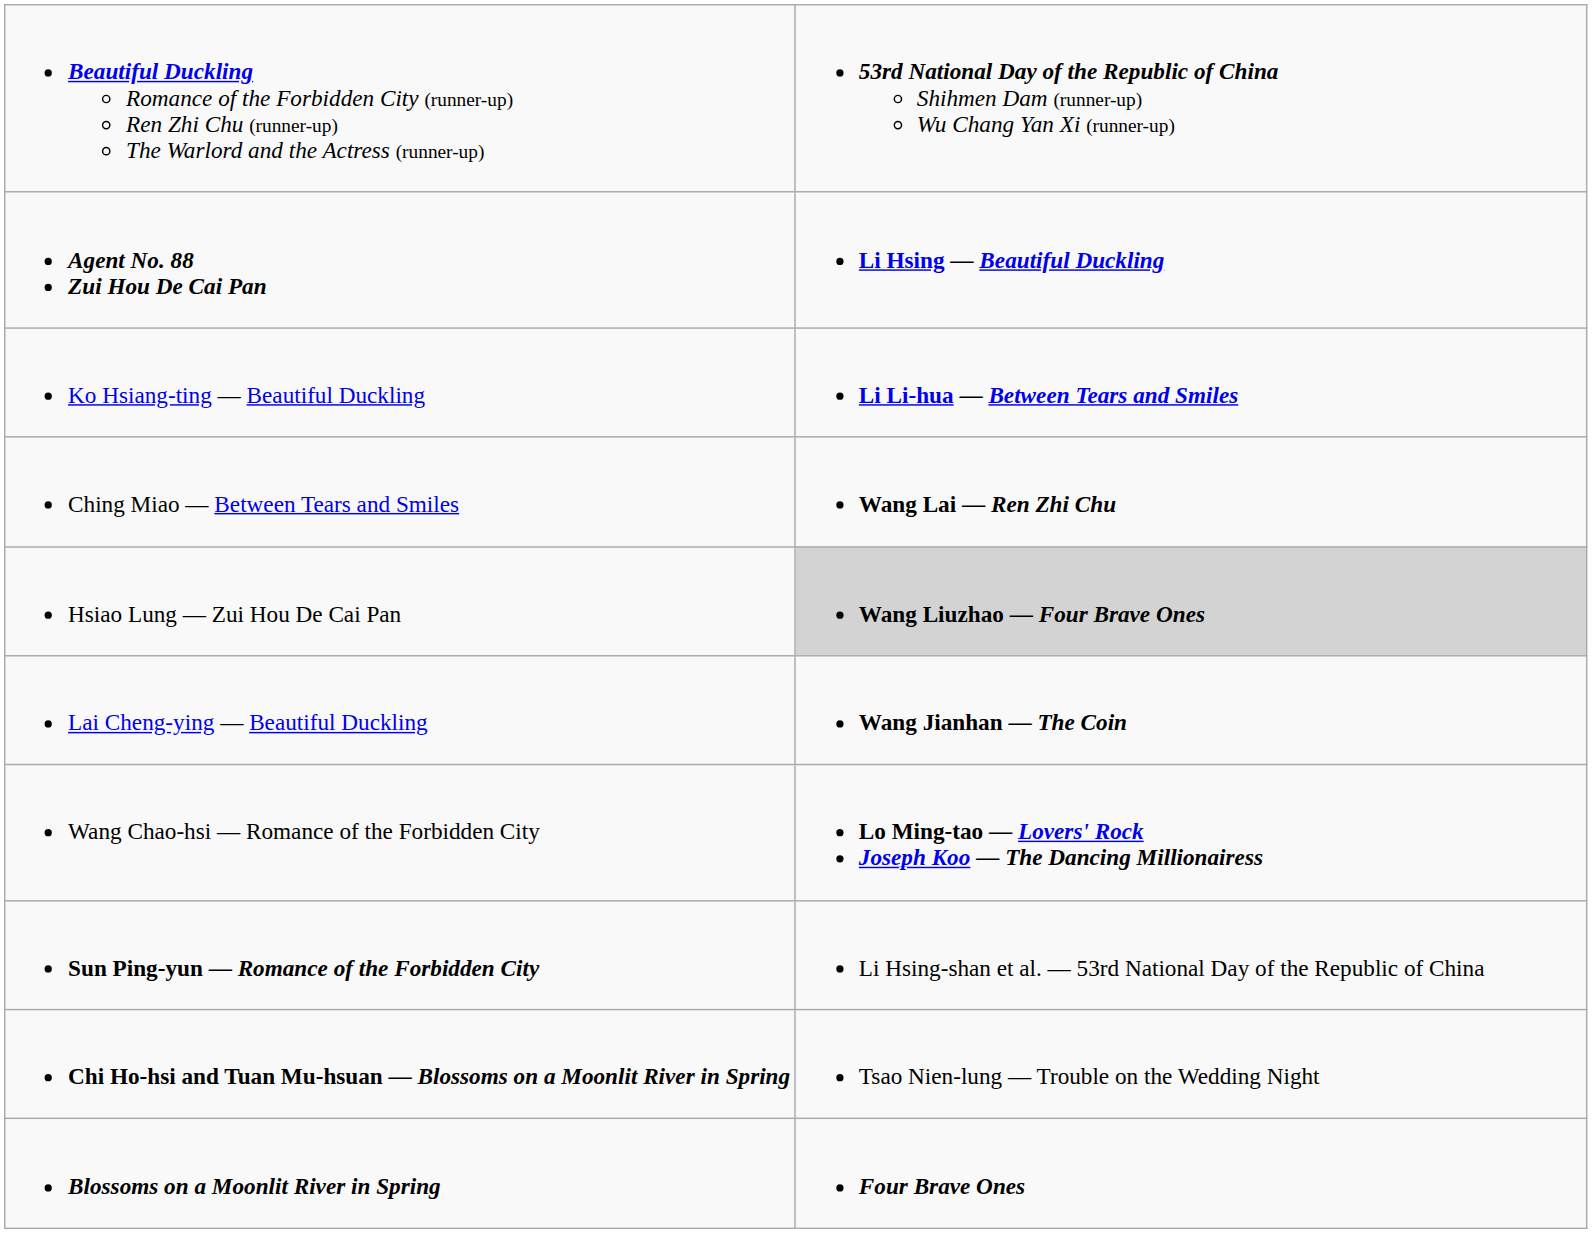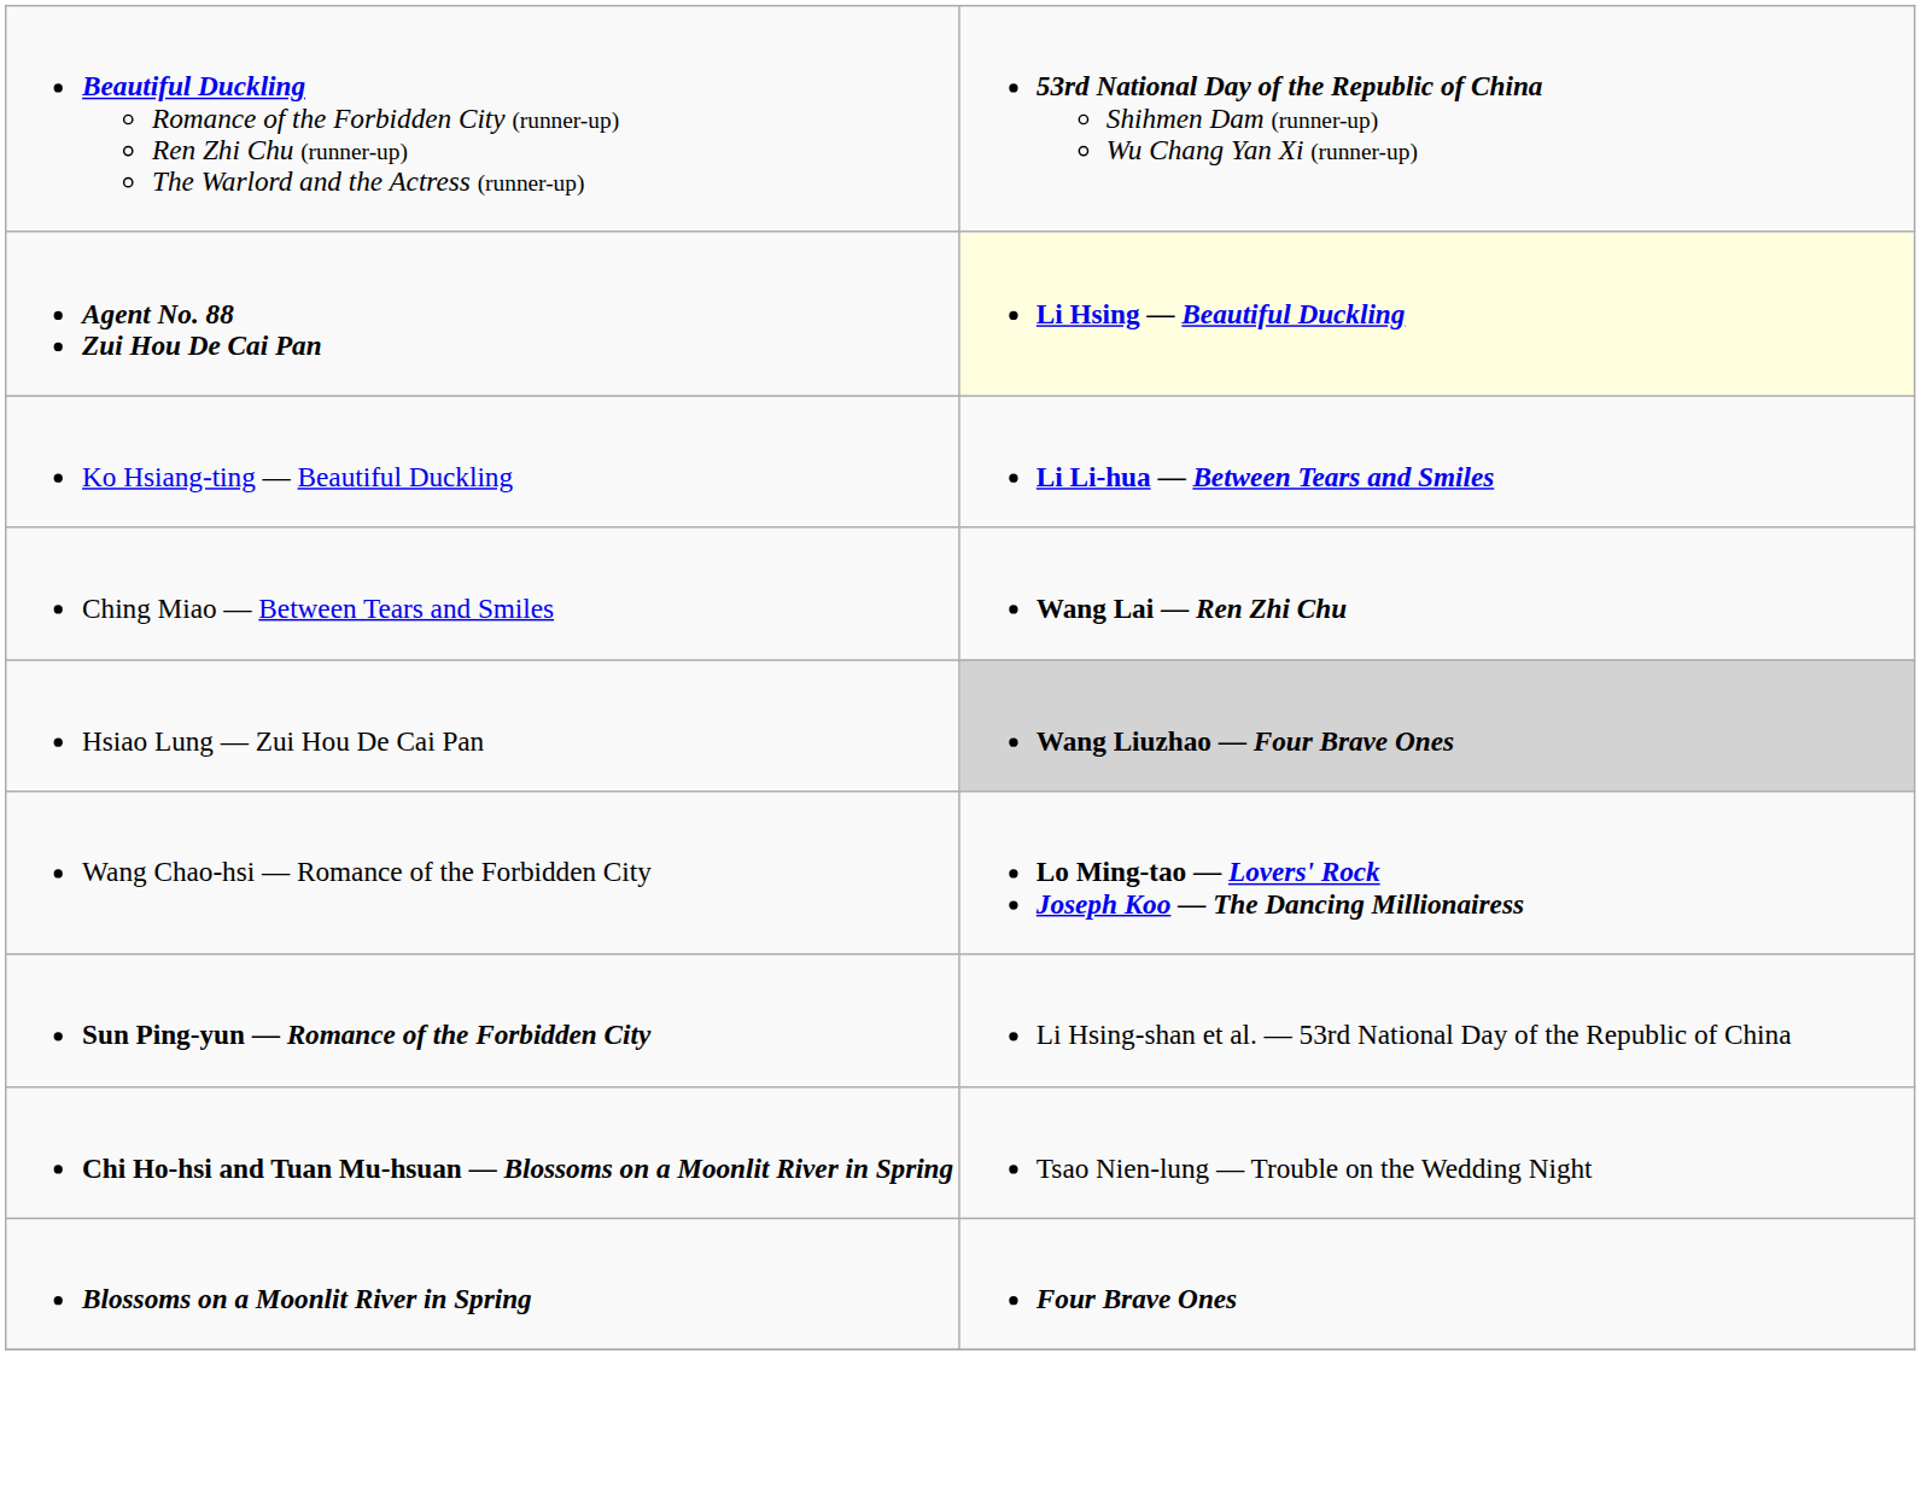 <table class=wikitable>
 <tr>
 <td valign="top" width="50%"><br><ul><li><strong><em><a href='#'>Beautiful Duckling</a></em></strong><ul><li><em>Romance of the Forbidden City</em> <small>(runner-up)</small></li><li><em>Ren Zhi Chu</em> <small>(runner-up)</small></li><li><em>The Warlord and the Actress</em> <small>(runner-up)</small></li></ul></li></ul></td>
 <td valign="top" width="50%"><br><ul><li><strong><em>53rd National Day of the Republic of China</em></strong><ul><li><em>Shihmen Dam</em> <small>(runner-up)</small></li><li><em>Wu Chang Yan Xi</em> <small>(runner-up)</small></li></ul></li></ul></td>
 </tr>
 <tr>
 <td valign="top" width="50%"><br><ul><li><strong><em>Agent No. 88</em></strong></li><li><strong><em>Zui Hou De Cai Pan</em></strong></li></ul></td>
-<td valign="top" width="50%"><br><ul><li><strong><a href='#'>Li Hsing</a> — <em><a href='#'>Beautiful Duckling</a><strong><em></li></ul></td>
+<td valign="top" width="50%" style="background: lightyellow;"><br><ul><li><strong><a href='#'>Li Hsing</a> — <em><a href='#'>Beautiful Duckling</a><strong><em></li></ul></td>
 </tr>
 <tr>
 <td valign="top" width="50%"><br><ul><li></strong><a href='#'>Ko Hsiang-ting</a> — </em><a href='#'>Beautiful Duckling</a></em></strong></li></ul></td>
 <td valign="top" width="50%"><br><ul><li><strong><a href='#'>Li Li-hua</a> — <em><a href='#'>Between Tears and Smiles</a><strong><em></li></ul></td>
 </tr>
 <tr>
 <td valign="top" width="50%"><br><ul><li></strong>Ching Miao — </em><a href='#'>Between Tears and Smiles</a></em></strong></li></ul></td>
 <td valign="top" width="50%"><br><ul><li><strong>Wang Lai — <em>Ren Zhi Chu<strong><em></li></ul></td>
 </tr>
 <tr>
 <td valign="top" width="50%"><br><ul><li></strong>Hsiao Lung  — </em>Zui Hou De Cai Pan</em></strong></li></ul></td>
 <td valign="top" width="50%" style="background: lightgrey;"><br><ul><li><strong>Wang Liuzhao — <em>Four Brave Ones<strong><em></li></ul></td>
-</tr>
-<tr>
-<td valign="top" width="50%"><br><ul><li></strong><a href='#'>Lai Cheng-ying</a> — </em><a href='#'>Beautiful Duckling</a></em></strong></li></ul></td>
-<td valign="top" width="50%"><br><ul><li><strong>Wang Jianhan  — <em>The Coin<strong><em></li></ul></td>
 </tr>
 <tr>
 <td valign="top" width="50%"><br><ul><li></strong>Wang Chao-hsi — </em>Romance of the Forbidden City</em></strong></li></ul></td>
 <td valign="top" width="50%"><br><ul><li><strong>Lo Ming-tao — <em><a href='#'>Lovers' Rock</a><strong><em></li><li></strong><a href='#'>Joseph Koo</a> — </em>The Dancing Millionairess</em></strong></li></ul></td>
 </tr>
 <tr>
 <td valign="top" width="50%"><br><ul><li><strong>Sun Ping-yun — <em>Romance of the Forbidden City<strong><em></li></ul></td>
 <td valign="top" width="50%"><br><ul><li></strong>Li Hsing-shan et al. — </em>53rd National Day of the Republic of China</em></strong></li></ul></td>
 </tr>
 <tr>
 <td valign="top" width="50%"><br><ul><li><strong>Chi Ho-hsi and Tuan Mu-hsuan — <em>Blossoms on a Moonlit River in Spring<strong><em></li></ul></td>
 <td valign="top" width="50%"><br><ul><li></strong>Tsao Nien-lung — </em>Trouble on the Wedding Night</em></strong></li></ul></td>
 </tr>
 <tr>
 <td valign="top" width="50%"><br><ul><li><strong><em>Blossoms on a Moonlit River in Spring</em></strong></li></ul></td>
 <td valign="top" width="50%"><br><ul><li><strong><em>Four Brave Ones</em></strong></li></ul></td>
 </tr>
 <tr>
 </tr>
 </table>
